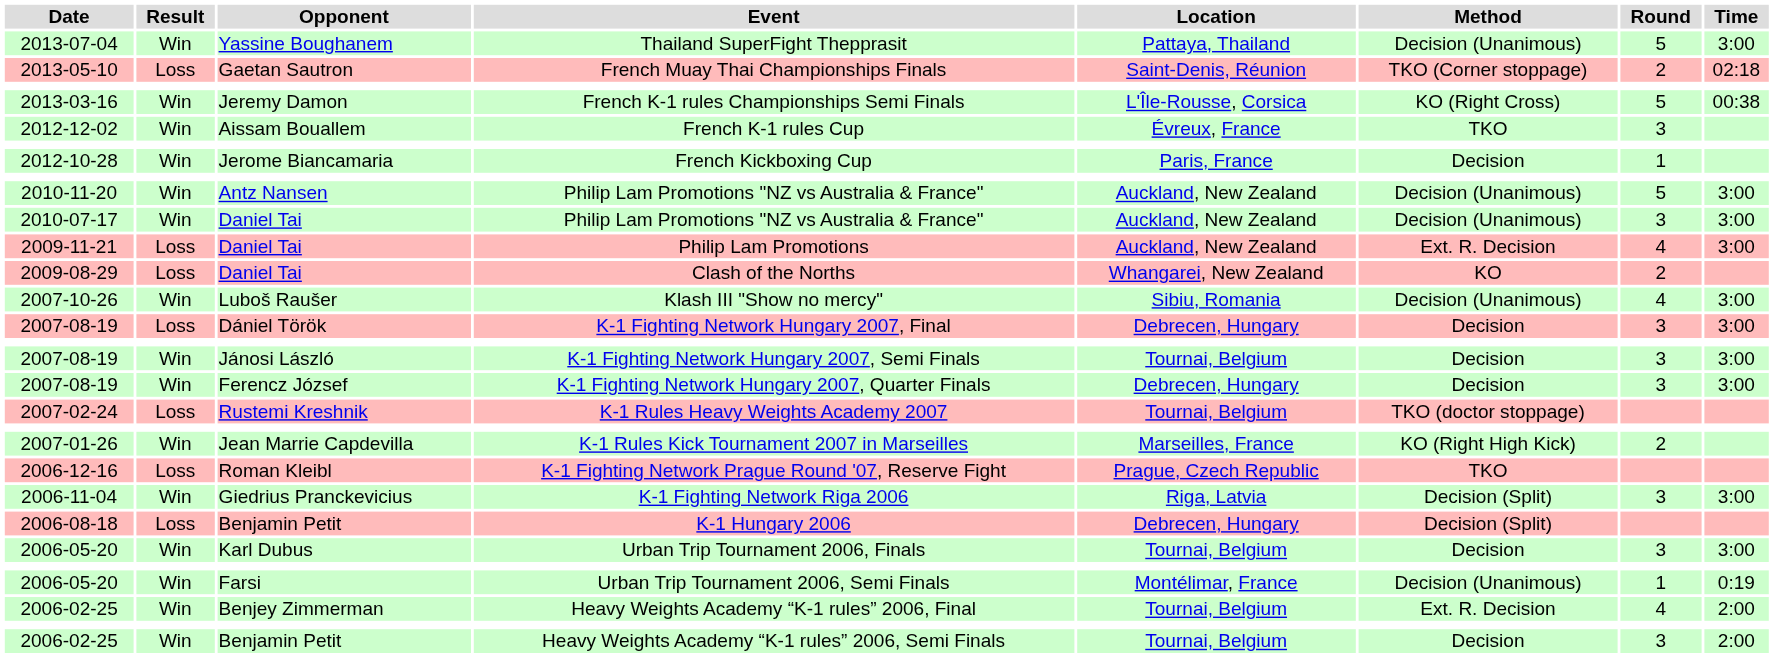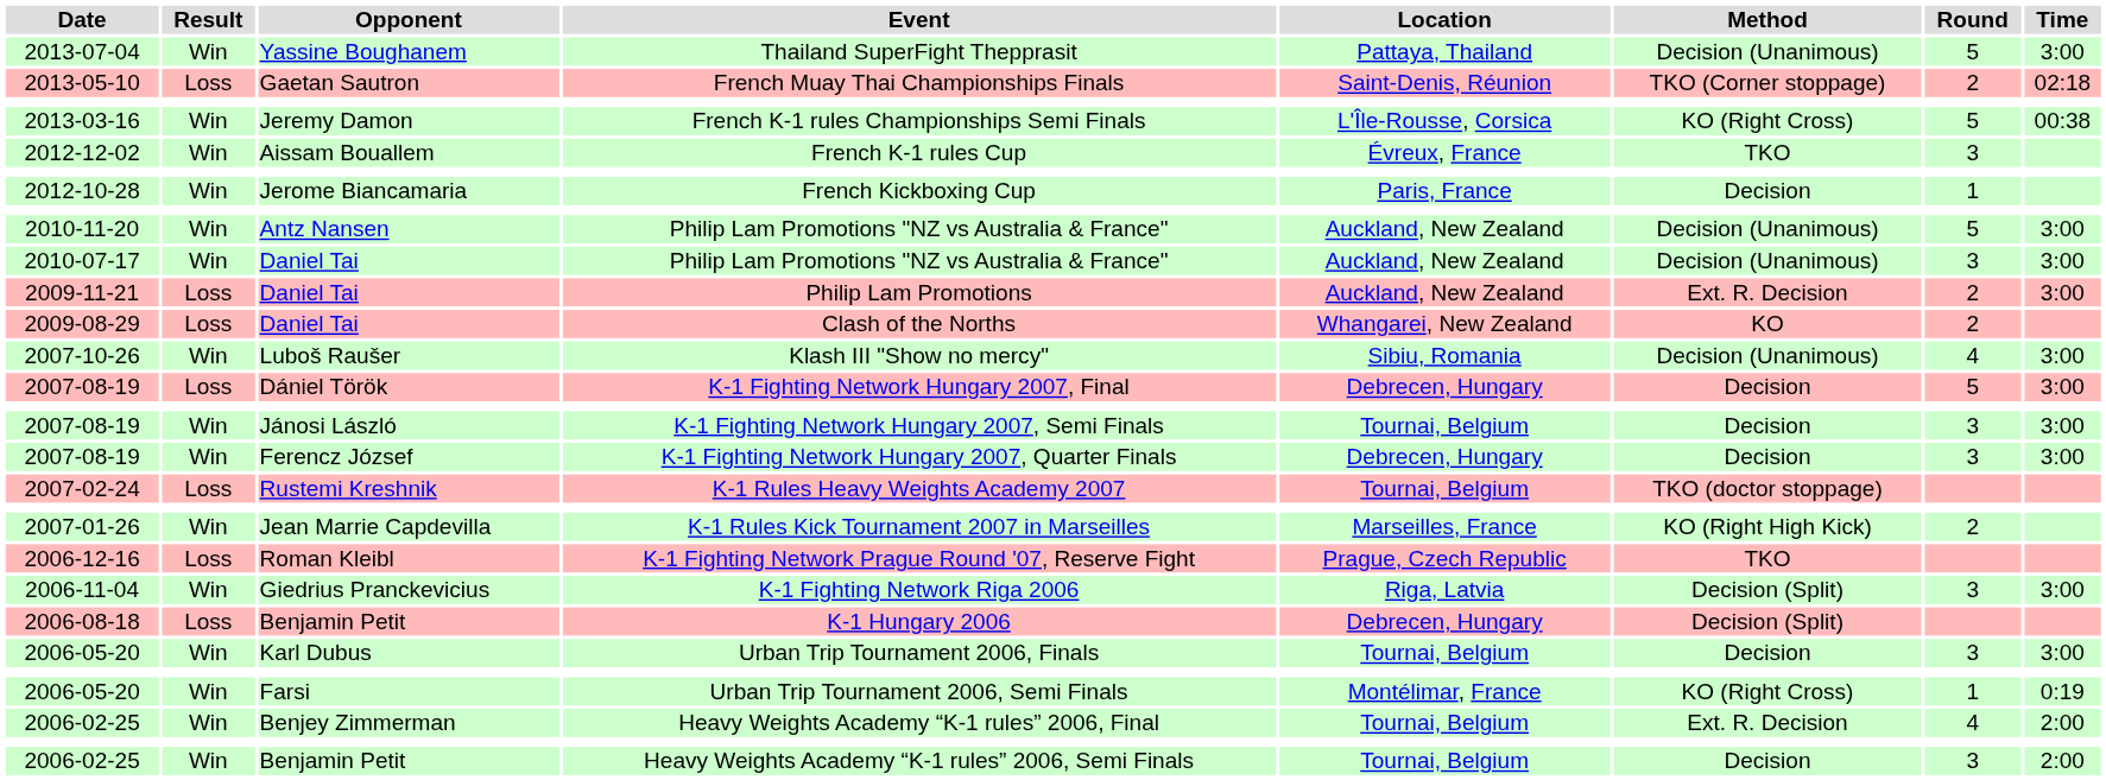 <table class="toccolours" width=100% style="clear:both; margin:1.5em auto; font-size:85%; text-align:center;">
 <tr bgcolor="#dddddd">
 <th>Date</th>
 <th>Result</th>
 <th>Opponent</th>
 <th>Event</th>
 <th>Location</th>
 <th>Method</th>
 <th>Round</th>
 <th>Time</th>
 </tr>
 <tr bgcolor="#CCFFCC">
 <td>2013-07-04</td>
 <td>Win</td>
 <td align=left>  <a href='#'>Yassine Boughanem</a></td>
 <td>Thailand SuperFight Thepprasit</td>
 <td><a href='#'>Pattaya, Thailand</a></td>
 <td>Decision (Unanimous)</td>
 <td>5</td>
 <td>3:00</td>
 </tr>
 <tr bgcolor="#FFBBBB">
 <td>2013-05-10</td>
 <td>Loss</td>
 <td align=left> Gaetan Sautron</td>
 <td>French Muay Thai Championships Finals</td>
 <td><a href='#'>Saint-Denis, Réunion</a></td>
 <td>TKO (Corner stoppage)</td>
 <td>2</td>
 <td>02:18</td>
 </tr>
 <tr>
 <th style=background:white colspan=9></th>
 </tr>
 <tr bgcolor="#CCFFCC">
 <td>2013-03-16</td>
 <td>Win</td>
 <td align=left> Jeremy Damon</td>
 <td>French K-1 rules Championships Semi Finals </td>
 <td><a href='#'>L'Île-Rousse</a>, <a href='#'>Corsica</a></td>
 <td>KO (Right Cross)</td>
 <td>5</td>
 <td>00:38</td>
 </tr>
 <tr bgcolor="#CCFFCC">
 <td>2012-12-02</td>
 <td>Win</td>
 <td align=left> Aissam Bouallem</td>
 <td>French K-1 rules Cup</td>
 <td><a href='#'>Évreux</a>, <a href='#'>France</a></td>
 <td>TKO</td>
 <td>3</td>
 <td></td>
 </tr>
 <tr>
 <th style=background:white colspan=9></th>
 </tr>
 <tr bgcolor="#CCFFCC">
 <td>2012-10-28</td>
 <td>Win</td>
 <td align=left> Jerome Biancamaria</td>
 <td>French Kickboxing Cup</td>
 <td><a href='#'>Paris, France</a></td>
 <td>Decision</td>
 <td>1</td>
 <td></td>
 </tr>
 <tr>
 <th style=background:white colspan=9></th>
 </tr>
 <tr bgcolor="#CCFFCC">
 <td>2010-11-20</td>
 <td>Win</td>
 <td align=left> <a href='#'>Antz Nansen</a></td>
 <td>Philip Lam Promotions "NZ vs Australia & France" </td>
 <td><a href='#'>Auckland</a>, New Zealand</td>
 <td>Decision (Unanimous)</td>
 <td>5</td>
 <td>3:00</td>
 </tr>
 <tr bgcolor="#CCFFCC">
 <td>2010-07-17</td>
 <td>Win</td>
 <td align=left> <a href='#'>Daniel Tai</a></td>
 <td>Philip Lam Promotions "NZ vs Australia & France" </td>
 <td><a href='#'>Auckland</a>, New Zealand</td>
 <td>Decision (Unanimous)</td>
 <td>3</td>
 <td>3:00</td>
 </tr>
 <tr bgcolor="#FFBBBB">
 <td>2009-11-21</td>
 <td>Loss</td>
 <td align=left> <a href='#'>Daniel Tai</a></td>
 <td>Philip Lam Promotions</td>
 <td><a href='#'>Auckland</a>, New Zealand</td>
 <td>Ext. R. Decision</td>
-<td>4</td>
+<td>2</td>
 <td>3:00</td>
 </tr>
 <tr bgcolor="#FFBBBB">
 <td>2009-08-29</td>
 <td>Loss</td>
 <td align=left> <a href='#'>Daniel Tai</a></td>
 <td>Clash of the Norths</td>
 <td><a href='#'>Whangarei</a>, New Zealand</td>
 <td>KO</td>
 <td>2</td>
 <td></td>
 </tr>
 <tr bgcolor="#CCFFCC">
 <td>2007-10-26</td>
 <td>Win</td>
 <td align=left>  Luboš Raušer</td>
 <td>Klash III "Show no mercy"</td>
 <td><a href='#'>Sibiu, Romania</a></td>
 <td>Decision (Unanimous)</td>
 <td>4</td>
 <td>3:00</td>
 </tr>
 <tr bgcolor="#FFBBBB">
 <td>2007-08-19</td>
 <td>Loss</td>
 <td align=left> Dániel Török</td>
 <td><a href='#'>K-1 Fighting Network Hungary 2007</a>, Final</td>
 <td><a href='#'>Debrecen, Hungary</a></td>
 <td>Decision</td>
-<td>3</td>
+<td>5</td>
 <td>3:00</td>
 </tr>
 <tr>
 <th style=background:white colspan=9></th>
 </tr>
 <tr bgcolor="#CCFFCC">
 <td>2007-08-19</td>
 <td>Win</td>
 <td align=left> Jánosi László</td>
 <td><a href='#'>K-1 Fighting Network Hungary 2007</a>, Semi Finals</td>
 <td><a href='#'>Tournai, Belgium</a></td>
 <td>Decision</td>
 <td>3</td>
 <td>3:00</td>
 </tr>
 <tr bgcolor="#CCFFCC">
 <td>2007-08-19</td>
 <td>Win</td>
 <td align=left> Ferencz József</td>
 <td><a href='#'>K-1 Fighting Network Hungary 2007</a>, Quarter Finals</td>
 <td><a href='#'>Debrecen, Hungary</a></td>
 <td>Decision</td>
 <td>3</td>
 <td>3:00</td>
 </tr>
 <tr bgcolor="#FFBBBB">
 <td>2007-02-24</td>
 <td>Loss</td>
 <td align=left> <a href='#'>Rustemi Kreshnik</a></td>
 <td><a href='#'>K-1 Rules Heavy Weights Academy 2007</a></td>
 <td><a href='#'>Tournai, Belgium</a></td>
 <td>TKO (doctor stoppage)</td>
 <td></td>
 <td></td>
 </tr>
 <tr>
 <th style=background:white colspan=9></th>
 </tr>
 <tr bgcolor="#CCFFCC">
 <td>2007-01-26</td>
 <td>Win</td>
 <td align=left> Jean Marrie Capdevilla</td>
 <td><a href='#'>K-1 Rules Kick Tournament 2007 in Marseilles</a></td>
 <td><a href='#'>Marseilles, France</a></td>
 <td>KO (Right High Kick)</td>
 <td>2</td>
 <td></td>
 </tr>
 <tr bgcolor="#FFBBBB">
 <td>2006-12-16</td>
 <td>Loss</td>
 <td align=left> Roman Kleibl</td>
 <td><a href='#'>K-1 Fighting Network Prague Round '07</a>, Reserve Fight</td>
 <td><a href='#'>Prague, Czech Republic</a></td>
 <td>TKO</td>
 <td></td>
 <td></td>
 </tr>
 <tr bgcolor="#CCFFCC">
 <td>2006-11-04</td>
 <td>Win</td>
 <td align=left> Giedrius Pranckevicius</td>
 <td><a href='#'>K-1 Fighting Network Riga 2006</a></td>
 <td><a href='#'>Riga, Latvia</a></td>
 <td>Decision (Split)</td>
 <td>3</td>
 <td>3:00</td>
 </tr>
 <tr bgcolor="#FFBBBB">
 <td>2006-08-18</td>
 <td>Loss</td>
 <td align=left> Benjamin Petit</td>
 <td><a href='#'>K-1 Hungary 2006</a></td>
 <td><a href='#'>Debrecen, Hungary</a></td>
 <td>Decision (Split)</td>
 <td></td>
 <td></td>
 </tr>
 <tr bgcolor="#CCFFCC">
 <td>2006-05-20</td>
 <td>Win</td>
 <td align=left> Karl Dubus</td>
 <td>Urban Trip Tournament 2006, Finals</td>
 <td><a href='#'>Tournai, Belgium</a></td>
 <td>Decision</td>
 <td>3</td>
 <td>3:00</td>
 </tr>
 <tr>
 <th style=background:white colspan=9></th>
 </tr>
 <tr bgcolor="#CCFFCC">
 <td>2006-05-20</td>
 <td>Win</td>
 <td align=left> Farsi</td>
 <td>Urban Trip Tournament 2006, Semi Finals</td>
 <td><a href='#'>Montélimar</a>, <a href='#'>France</a></td>
-<td>Decision (Unanimous)</td>
+<td>KO (Right Cross)</td>
 <td>1</td>
 <td>0:19</td>
 </tr>
 <tr bgcolor="#CCFFCC">
 <td>2006-02-25</td>
 <td>Win</td>
 <td align=left> Benjey Zimmerman</td>
 <td>Heavy Weights Academy “K-1 rules” 2006, Final</td>
 <td><a href='#'>Tournai, Belgium</a></td>
 <td>Ext. R. Decision</td>
 <td>4</td>
 <td>2:00</td>
 </tr>
 <tr>
 <th style=background:white colspan=9></th>
 </tr>
 <tr bgcolor="#CCFFCC">
 <td>2006-02-25</td>
 <td>Win</td>
 <td align=left> Benjamin Petit</td>
 <td>Heavy Weights Academy “K-1 rules” 2006, Semi Finals</td>
 <td><a href='#'>Tournai, Belgium</a></td>
 <td>Decision</td>
 <td>3</td>
 <td>2:00</td>
 </tr>
 <tr>
 </tr>
 </table>
